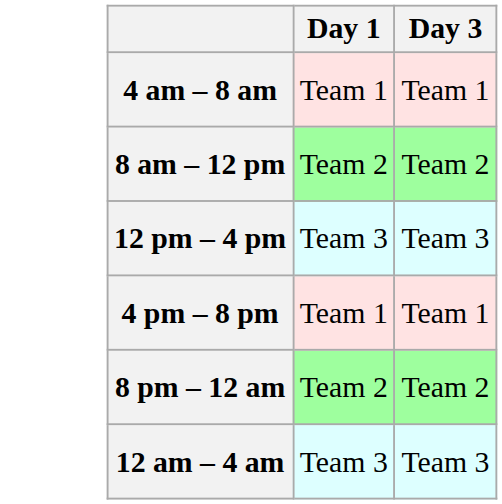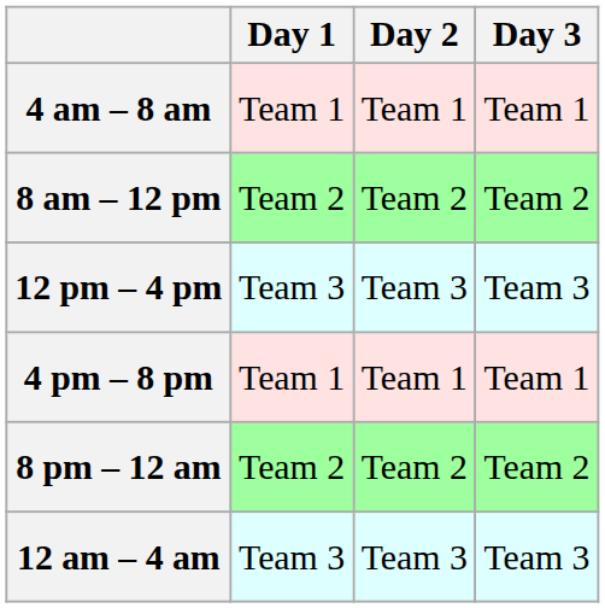 <table style="float:right;" class="wikitable">
 <tr>
 <th></th>
 <th>Day 1</th>
+<th>Day 2</th>
 <th>Day 3</th>
 </tr>
 <tr style="height:40px;">
 <th>4 am – 8 am</th>
+<td bgcolor="#FFE3E3">Team 1</td>
 <td bgcolor="#FFE3E3">Team 1</td>
 <td bgcolor="#FFE3E3">Team 1</td>
 </tr>
 <tr style="height:40px;">
 <th>8 am – 12 pm</th>
 <td bgcolor="#9EFF9E">Team 2</td>
 <td bgcolor="#9EFF9E">Team 2</td>
+<td bgcolor="#9EFF9E">Team 2</td>
 </tr>
 <tr style="height:40px;">
 <th>12 pm – 4 pm</th>
+<td bgcolor="#DFF">Team 3</td>
 <td bgcolor="#DFF">Team 3</td>
 <td bgcolor="#DFF">Team 3</td>
 </tr>
 <tr style="height:40px;">
 <th>4 pm – 8 pm</th>
 <td bgcolor="#FFE3E3">Team 1</td>
 <td bgcolor="#FFE3E3">Team 1</td>
+<td bgcolor="#FFE3E3">Team 1</td>
 </tr>
 <tr style="height:40px;">
 <th>8 pm – 12 am</th>
+<td bgcolor="#9EFF9E">Team 2</td>
 <td bgcolor="#9EFF9E">Team 2</td>
 <td bgcolor="#9EFF9E">Team 2</td>
 </tr>
 <tr style="height:40px;">
 <th>12 am – 4 am</th>
 <td bgcolor="#DFF">Team 3</td>
 <td bgcolor="#DFF">Team 3</td>
+<td bgcolor="#DFF">Team 3</td>
 </tr>
 </table>
